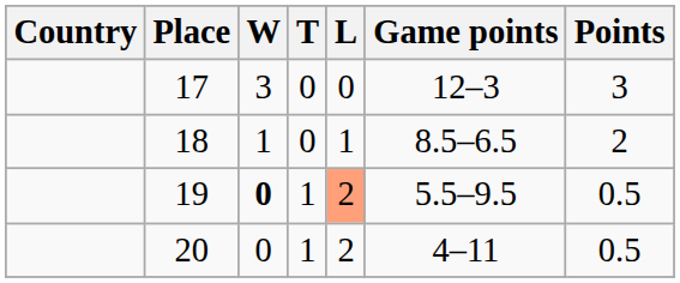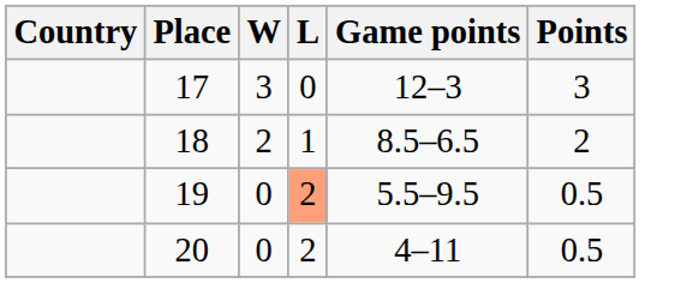 <table class="wikitable sortable" style="text-align:center">
 <tr>
 <th>Country</th>
 <th>Place</th>
 <th>W</th>
-<th>T</th>
 <th>L</th>
 <th>Game points</th>
 <th>Points</th>
 </tr>
 <tr>
 <td align=left></td>
 <td>17</td>
 <td>3</td>
 <td>0</td>
-<td>0</td>
 <td>12–3</td>
 <td>3</td>
 </tr>
 <tr>
 <td align=left></td>
 <td>18</td>
-<td>1</td>
-<td>0</td>
+<td>2</td>
 <td>1</td>
 <td>8.5–6.5</td>
 <td>2</td>
 </tr>
 <tr>
 <td align=left></td>
 <td>19</td>
-<td><strong>0</strong></td>
-<td>1</td>
+<td>0</td>
 <td style="background: lightsalmon;">2</td>
 <td>5.5–9.5</td>
 <td>0.5</td>
 </tr>
 <tr>
 <td align=left></td>
 <td>20</td>
 <td>0</td>
-<td>1</td>
 <td>2</td>
 <td>4–11</td>
 <td>0.5</td>
 </tr>
 </table>
